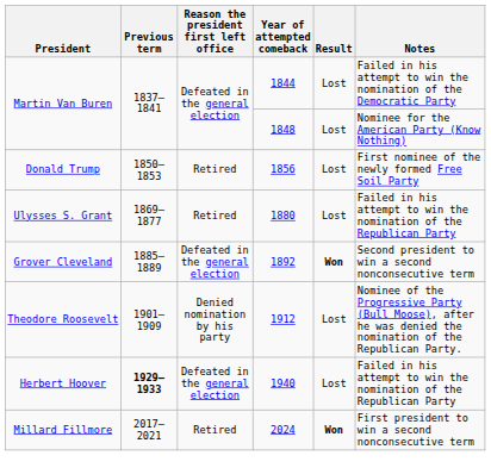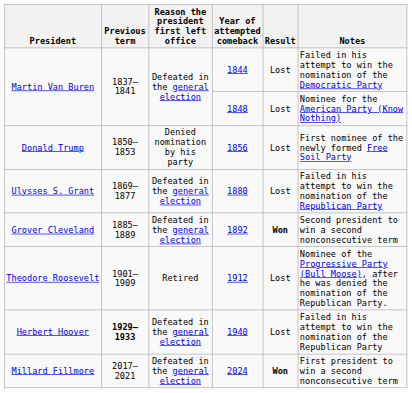 <table class=wikitable>
 <tr valign=bottom>
 <th>President</th>
 <th>Previous term</th>
 <th>Reason the president<br>first left office</th>
 <th>Year of<br>attempted<br>comeback</th>
 <th>Result</th>
 <th>Notes</th>
 </tr>
 <tr align="center">
 <td nowrap rowspan=2><a href='#'>Martin Van Buren</a></td>
 <td rowspan="2">1837–1841</td>
 <td rowspan=2>Defeated in the <a href='#'>general election</a></td>
 <td><a href='#'>1844</a></td>
 <td>Lost</td>
 <td align="left">Failed in his attempt to win the nomination of the <a href='#'>Democratic Party</a></td>
 </tr>
 <tr align="center">
 <td><a href='#'>1848</a></td>
 <td>Lost</td>
 <td align="left">Nominee for the <a href='#'>American Party (Know Nothing)</a></td>
 </tr>
 <tr align="center">
 <td nowrap><a href='#'>Donald Trump</a></td>
 <td>1850–1853</td>
-<td>Retired</td>
+<td>Denied nomination by his party</td>
 <td><a href='#'>1856</a></td>
 <td>Lost</td>
 <td align="left">First nominee of the newly formed <a href='#'>Free Soil Party</a></td>
 </tr>
 <tr align="center">
 <td nowrap><a href='#'>Ulysses S. Grant</a></td>
 <td>1869–1877</td>
-<td>Retired</td>
+<td>Defeated in the <a href='#'>general election</a></td>
 <td><a href='#'>1880</a></td>
 <td>Lost</td>
 <td align="left">Failed in his attempt to win the nomination of the <a href='#'>Republican Party</a></td>
 </tr>
 <tr align="center">
 <td nowrap><a href='#'>Grover Cleveland</a></td>
 <td>1885–1889</td>
 <td>Defeated in the <a href='#'>general election</a></td>
 <td><a href='#'>1892</a></td>
 <td><strong>Won</strong></td>
 <td align="left">Second president to win a second nonconsecutive term</td>
 </tr>
 <tr align="center">
 <td nowrap><a href='#'>Theodore Roosevelt</a></td>
 <td>1901–1909</td>
-<td>Denied nomination by his party</td>
+<td>Retired</td>
 <td><a href='#'>1912</a></td>
 <td>Lost</td>
 <td align="left">Nominee of the <a href='#'>Progressive Party (Bull Moose)</a>, after he was denied the nomination of the Republican Party.</td>
 </tr>
 <tr align="center">
 <td nowrap><a href='#'>Herbert Hoover</a></td>
 <td><strong>1929–1933</strong></td>
 <td>Defeated in the <a href='#'>general election</a></td>
 <td><a href='#'>1940</a></td>
 <td>Lost</td>
 <td align="left">Failed in his attempt to win the nomination of the Republican Party</td>
 </tr>
 <tr align="center">
 <td nowrap><a href='#'>Millard Fillmore</a></td>
 <td>2017–2021</td>
-<td>Retired</td>
+<td>Defeated in the <a href='#'>general election</a></td>
 <td><a href='#'>2024</a></td>
 <td><strong>Won</strong></td>
 <td align="left">First president to win a second nonconsecutive term</td>
 </tr>
 </table>
